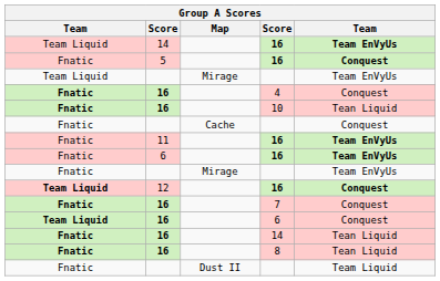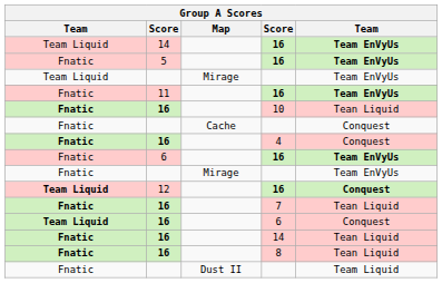 <table class="wikitable" style="text-align: center;">
 <tr>
 <th colspan=5>Group A Scores</th>
 </tr>
 <tr>
 <th width="181px">Team</th>
 <th width="20px">Score</th>
 <th width="100px">Map</th>
 <th width="20px">Score</th>
 <th width="181px">Team</th>
 </tr>
 <tr>
 <td style="background: #FFCCCC;">Team Liquid</td>
 <td style="background: #FFCCCC;">14</td>
 <td></td>
 <td style="background: #D0F0C0;"><strong>16</strong></td>
 <td style="background: #D0F0C0;"><strong>Team EnVyUs</strong></td>
 </tr>
 <tr>
 <td style="background: #FFCCCC;">Fnatic</td>
 <td style="background: #FFCCCC;">5</td>
 <td></td>
 <td style="background: #D0F0C0;"><strong>16</strong></td>
-<td style="background: #D0F0C0;"><strong>Conquest</strong></td>
+<td style="background: #D0F0C0;"><strong>Team EnVyUs</strong></td>
 </tr>
 <tr>
 <td>Team Liquid</td>
 <td></td>
 <td>Mirage</td>
 <td></td>
 <td>Team EnVyUs</td>
 </tr>
 <tr>
-<td style="background: #D0F0C0;"><strong>Fnatic</strong></td>
+<td style="background: #FFCCCC;">Fnatic</td>
+<td style="background: #FFCCCC;">11</td>
+<td></td>
 <td style="background: #D0F0C0;"><strong>16</strong></td>
-<td></td>
-<td style="background: #FFCCCC;">4</td>
-<td style="background: #FFCCCC;">Conquest</td>
+<td style="background: #D0F0C0;"><strong>Team EnVyUs</strong></td>
 </tr>
 <tr>
 <td style="background: #D0F0C0;"><strong>Fnatic</strong></td>
 <td style="background: #D0F0C0;"><strong>16</strong></td>
 <td></td>
 <td style="background: #FFCCCC;">10</td>
 <td style="background: #FFCCCC;">Tean Liquid</td>
 </tr>
 <tr>
 <td>Fnatic</td>
 <td></td>
 <td>Cache</td>
 <td></td>
 <td>Conquest</td>
 </tr>
 <tr>
-<td style="background: #FFCCCC;">Fnatic</td>
-<td style="background: #FFCCCC;">11</td>
+<td style="background: #D0F0C0;"><strong>Fnatic</strong></td>
+<td style="background: #D0F0C0;"><strong>16</strong></td>
 <td></td>
-<td style="background: #D0F0C0;"><strong>16</strong></td>
-<td style="background: #D0F0C0;"><strong>Team EnVyUs</strong></td>
+<td style="background: #FFCCCC;">4</td>
+<td style="background: #FFCCCC;">Conquest</td>
 </tr>
 <tr>
 <td style="background: #FFCCCC;">Fnatic</td>
 <td style="background: #FFCCCC;">6</td>
 <td></td>
 <td style="background: #D0F0C0;"><strong>16</strong></td>
 <td style="background: #D0F0C0;"><strong>Team EnVyUs</strong></td>
 </tr>
 <tr>
 <td>Fnatic</td>
 <td></td>
 <td>Mirage</td>
 <td></td>
 <td>Team EnVyUs</td>
 </tr>
 <tr>
 <td style="background: #FFCCCC;"><strong>Team Liquid</strong></td>
 <td style="background: #FFCCCC;">12</td>
 <td></td>
 <td style="background: #D0F0C0;"><strong>16</strong></td>
 <td style="background: #D0F0C0;"><strong>Conquest</strong></td>
 </tr>
 <tr>
 <td style="background: #D0F0C0;"><strong>Fnatic</strong></td>
 <td style="background: #D0F0C0;"><strong>16</strong></td>
 <td></td>
 <td style="background: #FFCCCC;">7</td>
-<td style="background: #FFCCCC;">Conquest</td>
+<td style="background: #FFCCCC;">Tean Liquid</td>
 </tr>
 <tr>
 <td style="background: #D0F0C0;"><strong>Team Liquid</strong></td>
 <td style="background: #D0F0C0;"><strong>16</strong></td>
 <td></td>
 <td style="background: #FFCCCC;">6</td>
 <td style="background: #FFCCCC;">Conquest</td>
 </tr>
 <tr>
 <td style="background: #D0F0C0;"><strong>Fnatic</strong></td>
 <td style="background: #D0F0C0;"><strong>16</strong></td>
 <td></td>
 <td style="background: #FFCCCC;">14</td>
 <td style="background: #FFCCCC;">Tean Liquid</td>
 </tr>
 <tr>
 <td style="background: #D0F0C0;"><strong>Fnatic</strong></td>
 <td style="background: #D0F0C0;"><strong>16</strong></td>
 <td></td>
 <td style="background: #FFCCCC;">8</td>
 <td style="background: #FFCCCC;">Tean Liquid</td>
 </tr>
 <tr>
 <td>Fnatic</td>
 <td></td>
 <td>Dust II</td>
 <td></td>
 <td>Team Liquid</td>
 </tr>
 </table>
